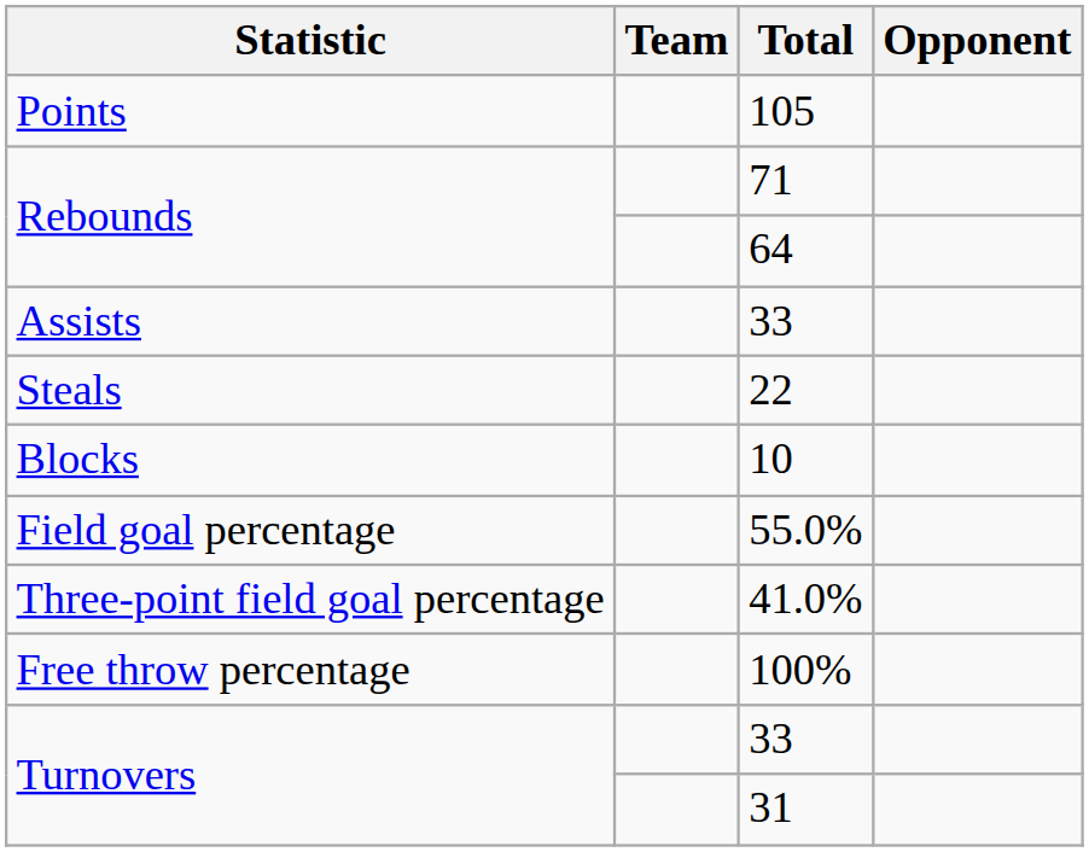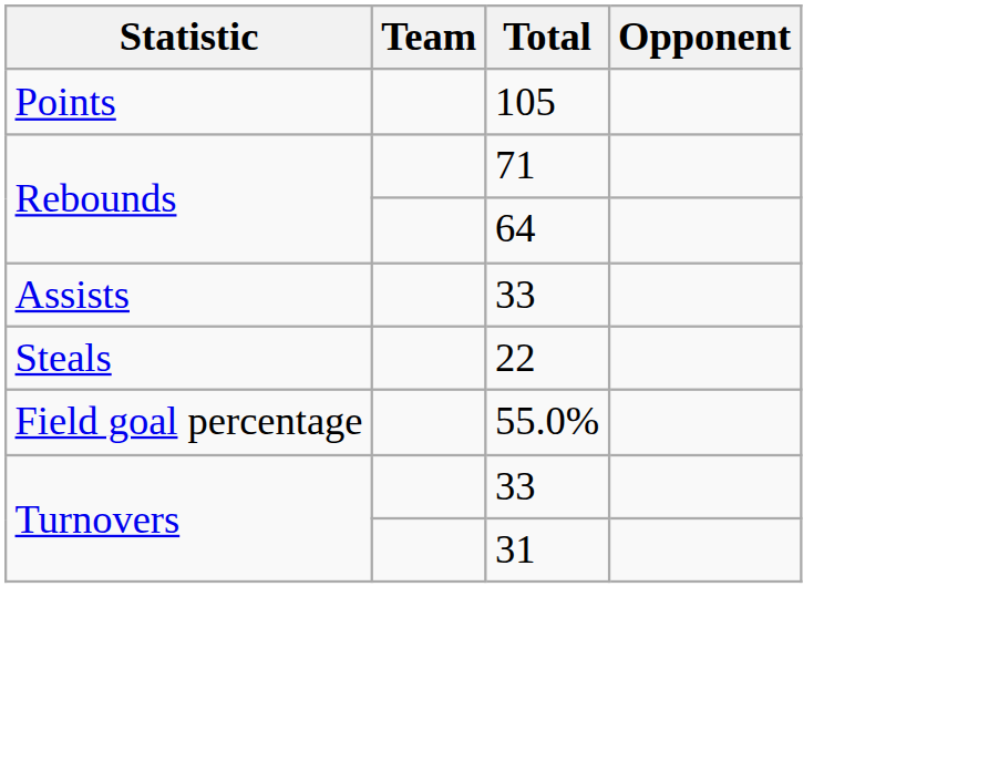 <table class="wikitable">
 <tr>
 <th>Statistic</th>
 <th>Team</th>
 <th>Total</th>
 <th>Opponent</th>
 </tr>
 <tr>
 <td><a href='#'>Points</a></td>
 <td></td>
 <td>105</td>
 <td></td>
 </tr>
 <tr>
 <td rowspan="2"><a href='#'>Rebounds</a></td>
 <td></td>
 <td>71</td>
 <td></td>
 </tr>
 <tr>
 <td></td>
 <td>64</td>
 <td></td>
 </tr>
 <tr>
 <td><a href='#'>Assists</a></td>
 <td></td>
 <td>33</td>
 <td></td>
 </tr>
 <tr>
 <td><a href='#'>Steals</a></td>
 <td></td>
 <td>22</td>
 <td></td>
 </tr>
 <tr>
-<td><a href='#'>Blocks</a></td>
-<td></td>
-<td>10</td>
-<td></td>
-</tr>
-<tr>
 <td><a href='#'>Field goal</a> percentage</td>
 <td></td>
 <td>55.0%</td>
-<td></td>
-</tr>
-<tr>
-<td><a href='#'>Three-point field goal</a> percentage</td>
-<td></td>
-<td>41.0%</td>
-<td></td>
-</tr>
-<tr>
-<td><a href='#'>Free throw</a> percentage</td>
-<td></td>
-<td>100%</td>
 <td></td>
 </tr>
 <tr>
 <td rowspan="2"><a href='#'>Turnovers</a></td>
 <td></td>
 <td>33</td>
 <td></td>
 </tr>
 <tr>
 <td></td>
 <td>31</td>
 <td></td>
 </tr>
 </table>
